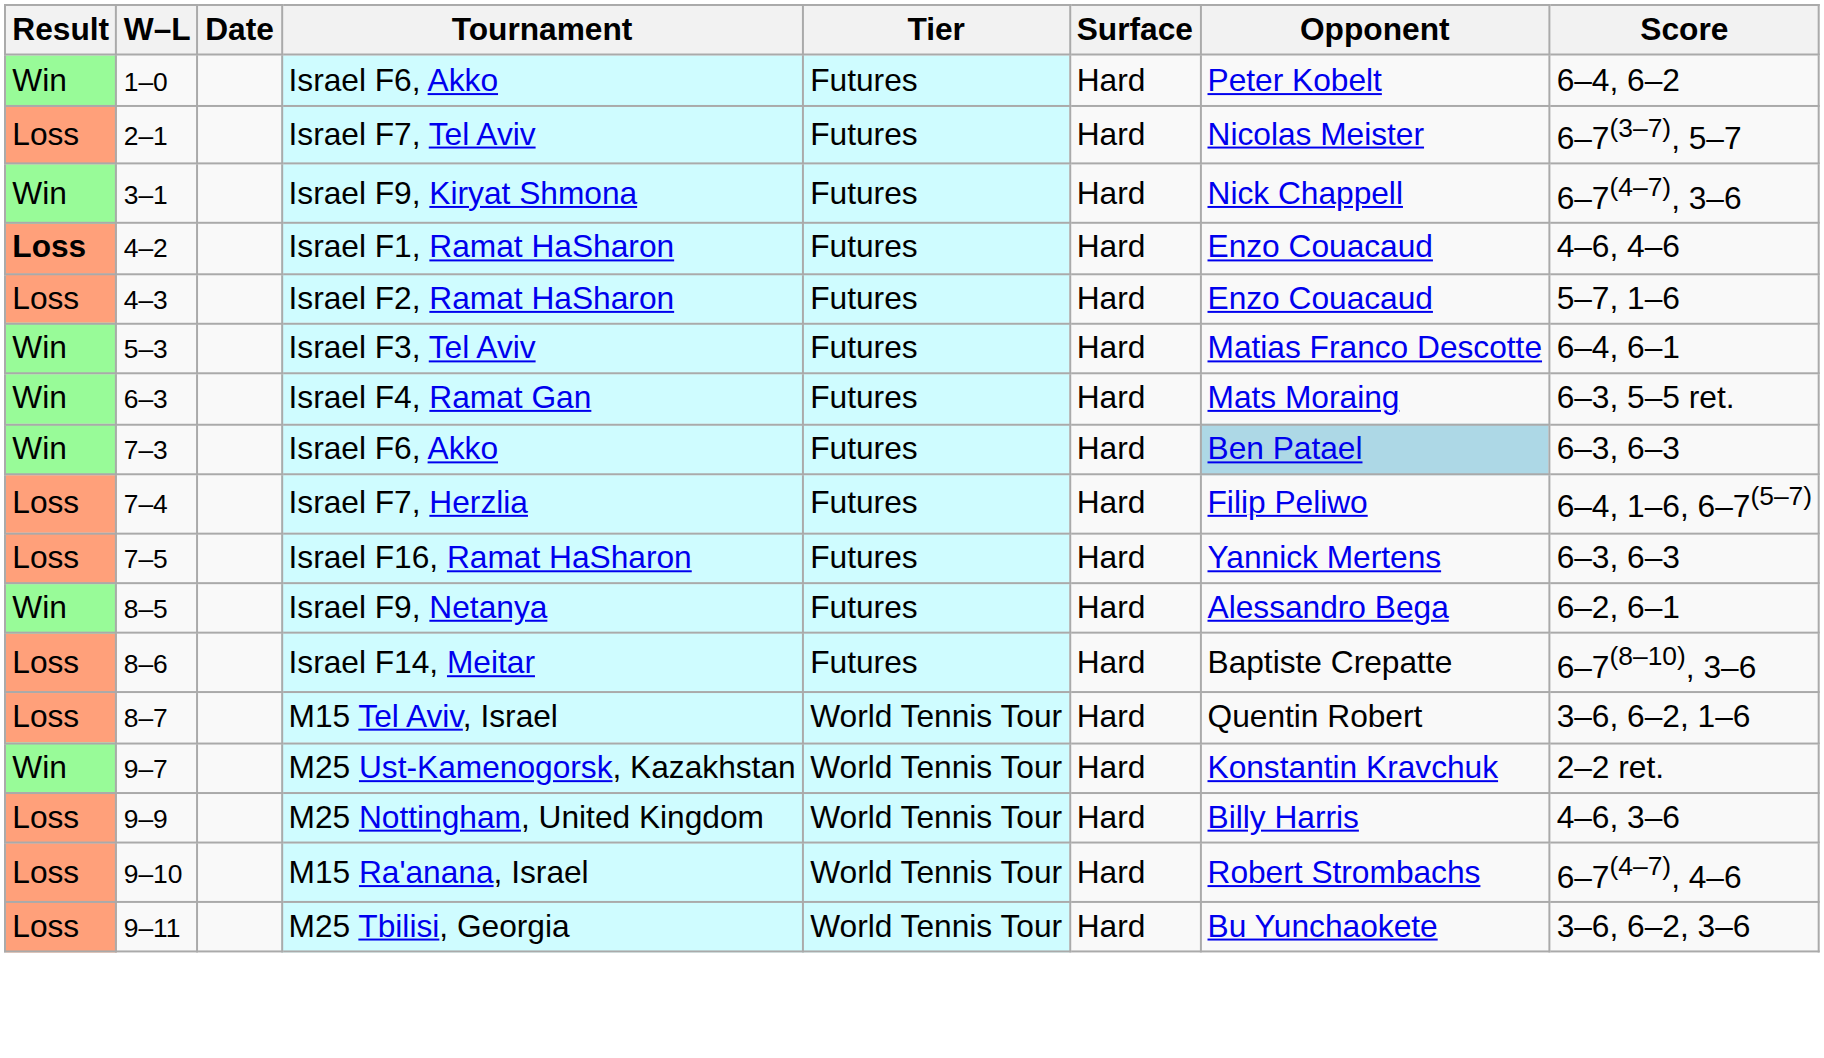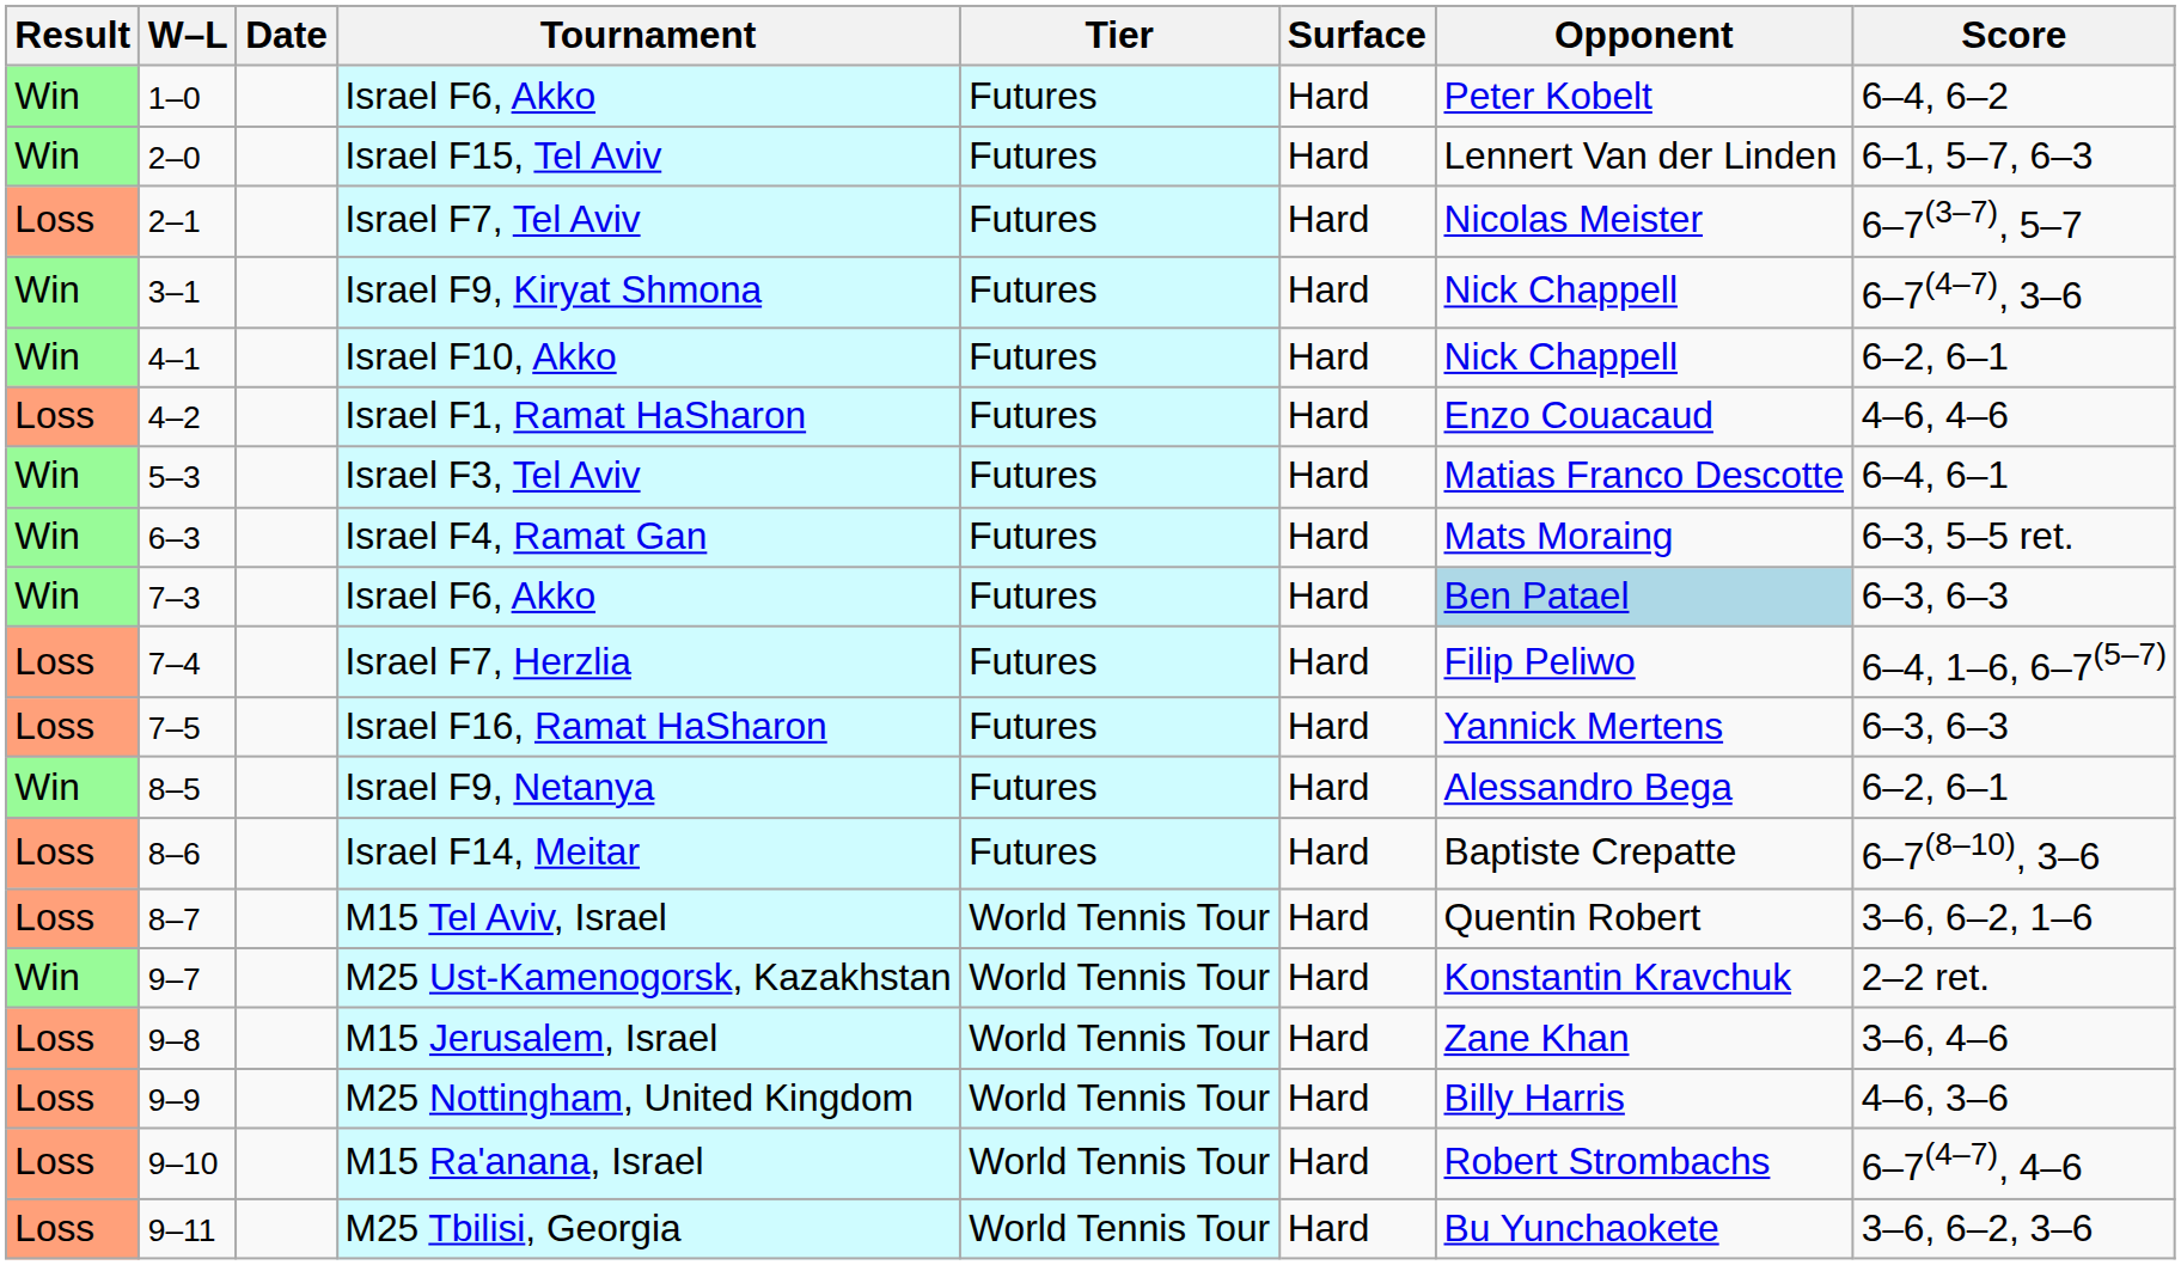 <table class="sortable wikitable">
 <tr>
 <th>Result</th>
 <th class="unsortable">W–L</th>
 <th>Date</th>
 <th>Tournament</th>
 <th>Tier</th>
 <th>Surface</th>
 <th>Opponent</th>
 <th class="unsortable">Score</th>
 </tr>
 <tr>
 <td style="background:#98fb98;">Win</td>
 <td><small>1–0</small></td>
 <td></td>
 <td style="background:#cffcff;">Israel F6, <a href='#'>Akko</a></td>
 <td style="background:#cffcff;">Futures</td>
 <td>Hard</td>
 <td> <a href='#'>Peter Kobelt</a></td>
 <td>6–4, 6–2</td>
 </tr>
 <tr>
+<td style="background:#98fb98;">Win</td>
+<td><small>2–0</small></td>
+<td></td>
+<td style="background:#cffcff;">Israel F15, <a href='#'>Tel Aviv</a></td>
+<td style="background:#cffcff;">Futures</td>
+<td>Hard</td>
+<td> Lennert Van der Linden</td>
+<td>6–1, 5–7, 6–3</td>
+</tr>
+<tr>
 <td style="background:#ffa07a;">Loss</td>
 <td><small>2–1</small></td>
 <td></td>
 <td style="background:#cffcff;">Israel F7, <a href='#'>Tel Aviv</a></td>
 <td style="background:#cffcff;">Futures</td>
 <td>Hard</td>
 <td> <a href='#'>Nicolas Meister</a></td>
 <td>6–7<sup>(3–7)</sup>, 5–7</td>
 </tr>
 <tr>
 <td style="background:#98fb98;">Win</td>
 <td><small>3–1</small></td>
 <td></td>
 <td style="background:#cffcff;">Israel F9, <a href='#'>Kiryat Shmona</a></td>
 <td style="background:#cffcff;">Futures</td>
 <td>Hard</td>
 <td> <a href='#'>Nick Chappell</a></td>
 <td>6–7<sup>(4–7)</sup>, 3–6</td>
 </tr>
 <tr>
-<td style="background:#ffa07a;"><strong>Loss</strong></td>
+<td style="background:#98fb98;">Win</td>
+<td><small>4–1</small></td>
+<td></td>
+<td style="background:#cffcff;">Israel F10, <a href='#'>Akko</a></td>
+<td style="background:#cffcff;">Futures</td>
+<td>Hard</td>
+<td> <a href='#'>Nick Chappell</a></td>
+<td>6–2, 6–1</td>
+</tr>
+<tr>
+<td style="background:#ffa07a;">Loss</td>
 <td><small>4–2</small></td>
 <td></td>
 <td style="background:#cffcff;">Israel F1, <a href='#'>Ramat HaSharon</a></td>
 <td style="background:#cffcff;">Futures</td>
 <td>Hard</td>
 <td> <a href='#'>Enzo Couacaud</a></td>
 <td>4–6, 4–6</td>
-</tr>
-<tr>
-<td style="background:#ffa07a;">Loss</td>
-<td><small>4–3</small></td>
-<td></td>
-<td style="background:#cffcff;">Israel F2, <a href='#'>Ramat HaSharon</a></td>
-<td style="background:#cffcff;">Futures</td>
-<td>Hard</td>
-<td> <a href='#'>Enzo Couacaud</a></td>
-<td>5–7, 1–6</td>
 </tr>
 <tr>
 <td style="background:#98fb98;">Win</td>
 <td><small>5–3</small></td>
 <td></td>
 <td style="background:#cffcff;">Israel F3, <a href='#'>Tel Aviv</a></td>
 <td style="background:#cffcff;">Futures</td>
 <td>Hard</td>
 <td> <a href='#'>Matias Franco Descotte</a></td>
 <td>6–4, 6–1</td>
 </tr>
 <tr>
 <td style="background:#98fb98;">Win</td>
 <td><small>6–3</small></td>
 <td></td>
 <td style="background:#cffcff;">Israel F4, <a href='#'>Ramat Gan</a></td>
 <td style="background:#cffcff;">Futures</td>
 <td>Hard</td>
 <td> <a href='#'>Mats Moraing</a></td>
 <td>6–3, 5–5 ret.</td>
 </tr>
 <tr>
 <td style="background:#98fb98;">Win</td>
 <td><small>7–3</small></td>
 <td></td>
 <td style="background:#cffcff;">Israel F6, <a href='#'>Akko</a></td>
 <td style="background:#cffcff;">Futures</td>
 <td>Hard</td>
 <td style="background: lightblue;"> <a href='#'>Ben Patael</a></td>
 <td>6–3, 6–3</td>
 </tr>
 <tr>
 <td style="background:#ffa07a;">Loss</td>
 <td><small>7–4</small></td>
 <td></td>
 <td style="background:#cffcff;">Israel F7, <a href='#'>Herzlia</a></td>
 <td style="background:#cffcff;">Futures</td>
 <td>Hard</td>
 <td> <a href='#'>Filip Peliwo</a></td>
 <td>6–4, 1–6, 6–7<sup>(5–7)</sup></td>
 </tr>
 <tr>
 <td style="background:#ffa07a;">Loss</td>
 <td><small>7–5</small></td>
 <td></td>
 <td style="background:#cffcff;">Israel F16, <a href='#'>Ramat HaSharon</a></td>
 <td style="background:#cffcff;">Futures</td>
 <td>Hard</td>
 <td> <a href='#'>Yannick Mertens</a></td>
 <td>6–3, 6–3</td>
 </tr>
 <tr>
 <td style="background:#98fb98;">Win</td>
 <td><small>8–5</small></td>
 <td></td>
 <td style="background:#cffcff;">Israel F9, <a href='#'>Netanya</a></td>
 <td style="background:#cffcff;">Futures</td>
 <td>Hard</td>
 <td> <a href='#'>Alessandro Bega</a></td>
 <td>6–2, 6–1</td>
 </tr>
 <tr>
 <td style="background:#ffa07a;">Loss</td>
 <td><small>8–6</small></td>
 <td></td>
 <td style="background:#cffcff;">Israel F14, <a href='#'>Meitar</a></td>
 <td style="background:#cffcff;">Futures</td>
 <td>Hard</td>
 <td> Baptiste Crepatte</td>
 <td>6–7<sup>(8–10)</sup>, 3–6</td>
 </tr>
 <tr>
 <td style="background:#ffa07a;">Loss</td>
 <td><small>8–7</small></td>
 <td></td>
 <td style="background:#cffcff;">M15 <a href='#'>Tel Aviv</a>, Israel</td>
 <td style="background:#cffcff;">World Tennis Tour</td>
 <td>Hard</td>
 <td> Quentin Robert</td>
 <td>3–6, 6–2, 1–6</td>
 </tr>
 <tr>
 <td style="background:#98fb98;">Win</td>
 <td><small>9–7</small></td>
 <td></td>
 <td style="background:#cffcff;">M25 <a href='#'>Ust-Kamenogorsk</a>, Kazakhstan</td>
 <td style="background:#cffcff;">World Tennis Tour</td>
 <td>Hard</td>
 <td> <a href='#'>Konstantin Kravchuk</a></td>
 <td>2–2 ret.</td>
 </tr>
 <tr>
 <td style="background:#ffa07a;">Loss</td>
+<td><small>9–8</small></td>
+<td></td>
+<td style="background:#cffcff;">M15 <a href='#'>Jerusalem</a>, Israel</td>
+<td style="background:#cffcff;">World Tennis Tour</td>
+<td>Hard</td>
+<td> <a href='#'>Zane Khan</a></td>
+<td>3–6, 4–6</td>
+</tr>
+<tr>
+<td style="background:#ffa07a;">Loss</td>
 <td><small>9–9</small></td>
 <td></td>
 <td style="background:#cffcff;">M25 <a href='#'>Nottingham</a>, United Kingdom</td>
 <td style="background:#cffcff;">World Tennis Tour</td>
 <td>Hard</td>
 <td> <a href='#'>Billy Harris</a></td>
 <td>4–6, 3–6</td>
 </tr>
 <tr>
 <td style="background:#ffa07a;">Loss</td>
 <td><small>9–10</small></td>
 <td></td>
 <td style="background:#cffcff;">M15 <a href='#'>Ra'anana</a>, Israel</td>
 <td style="background:#cffcff;">World Tennis Tour</td>
 <td>Hard</td>
 <td> <a href='#'>Robert Strombachs</a></td>
 <td>6–7<sup>(4–7)</sup>, 4–6</td>
 </tr>
 <tr>
 <td style="background:#ffa07a;">Loss</td>
 <td><small>9–11</small></td>
 <td></td>
 <td style="background:#cffcff;">M25 <a href='#'>Tbilisi</a>, Georgia</td>
 <td style="background:#cffcff;">World Tennis Tour</td>
 <td>Hard</td>
 <td> <a href='#'>Bu Yunchaokete</a></td>
 <td>3–6, 6–2, 3–6</td>
 </tr>
 </table>
